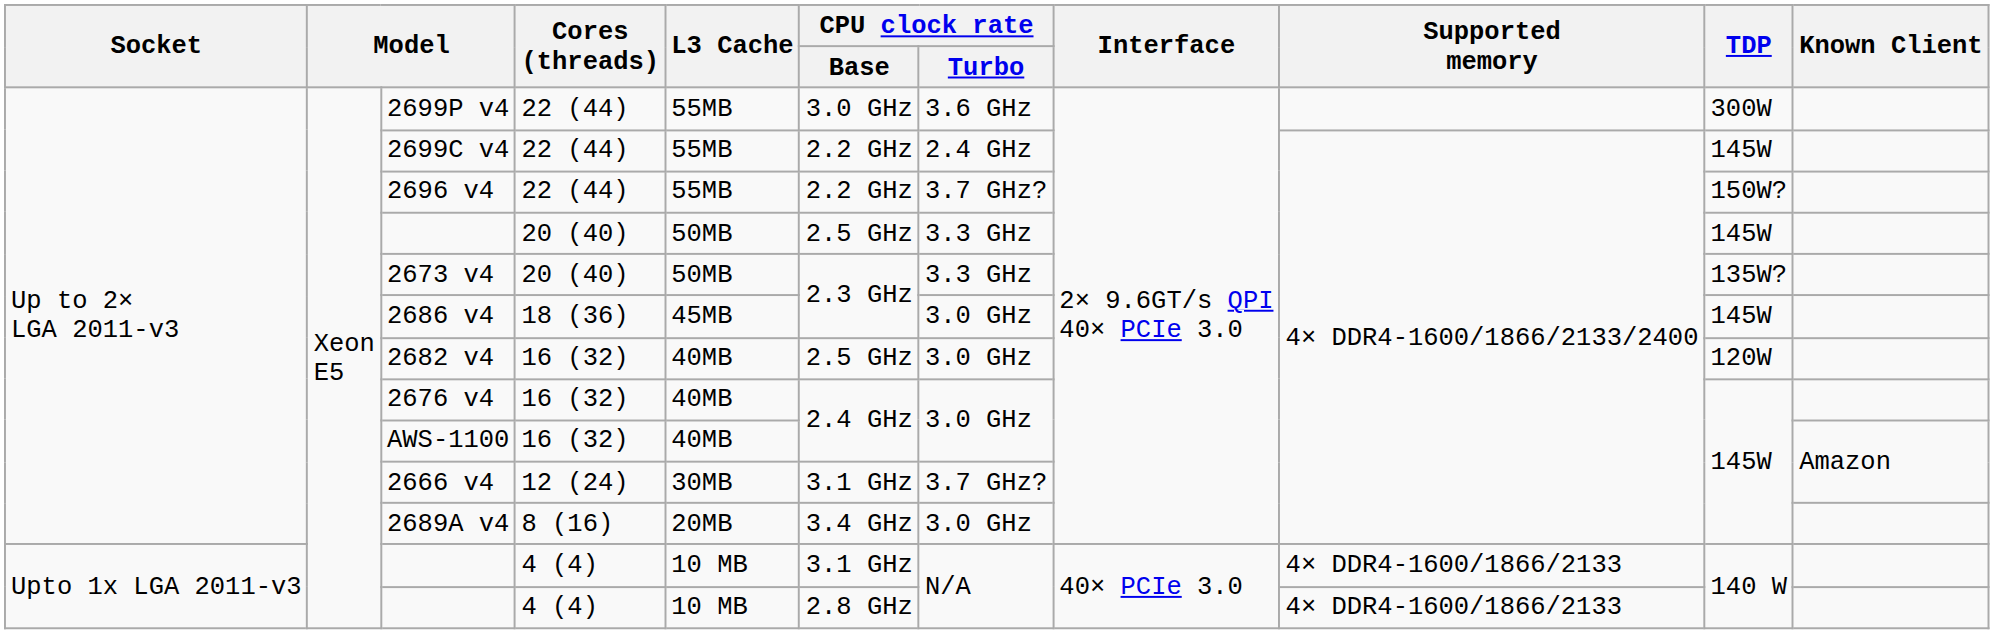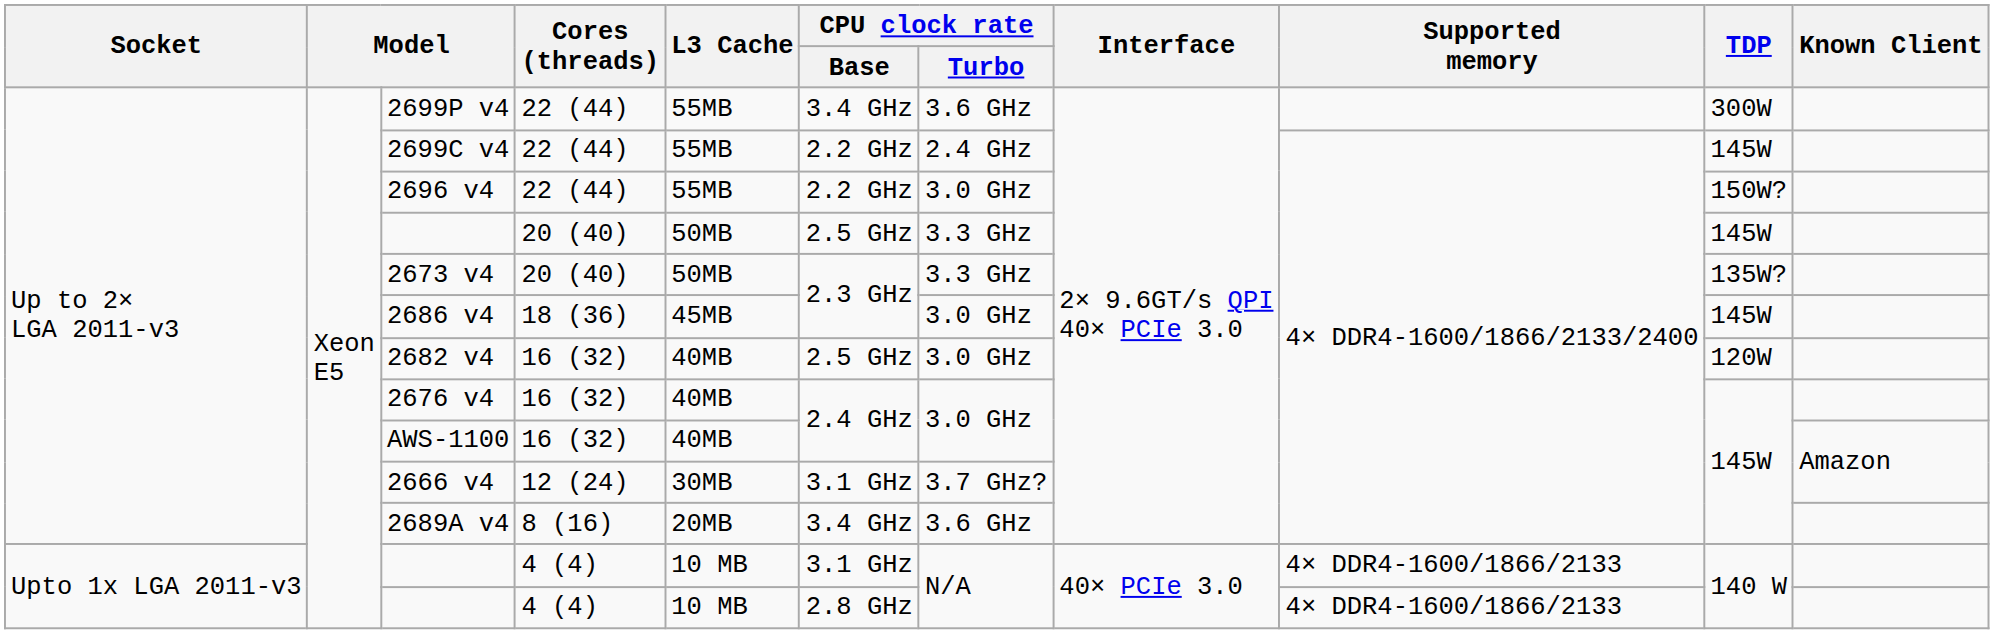 <table class="wikitable">
 <tr>
 <th rowspan="2">Socket</th>
 <th colspan="2" rowspan="2">Model</th>
 <th rowspan="2">Cores<br>(threads)</th>
 <th rowspan="2">L3 Cache</th>
 <th colspan="2">CPU <a href='#'>clock rate</a></th>
 <th rowspan="2">Interface</th>
 <th rowspan="2">Supported<br>memory</th>
 <th rowspan="2"><a href='#'>TDP</a></th>
 <th rowspan="2">Known Client</th>
 </tr>
 <tr>
 <th>Base</th>
 <th><a href='#'>Turbo</a></th>
 </tr>
 <tr>
 <td rowspan="11">Up to 2×<br>LGA 2011-v3</td>
 <td rowspan="13">Xeon<br>E5</td>
 <td>2699P v4</td>
 <td>22 (44)</td>
 <td>55MB</td>
-<td>3.0 GHz</td>
+<td>3.4 GHz</td>
 <td>3.6 GHz</td>
 <td rowspan="11">2× 9.6GT/s <a href='#'>QPI</a><br>40× <a href='#'>PCIe</a> 3.0</td>
 <td></td>
 <td>300W</td>
 <td></td>
 </tr>
 <tr>
 <td>2699C v4</td>
 <td>22 (44)</td>
 <td>55MB</td>
 <td>2.2 GHz</td>
 <td>2.4 GHz</td>
 <td rowspan="10">4× DDR4-1600/1866/2133/2400</td>
 <td>145W</td>
 <td></td>
 </tr>
 <tr>
 <td>2696 v4</td>
 <td>22 (44)</td>
 <td>55MB</td>
 <td>2.2 GHz</td>
-<td>3.7 GHz?</td>
+<td>3.0 GHz</td>
 <td>150W?</td>
 <td></td>
 </tr>
 <tr>
 <td></td>
 <td>20 (40)</td>
 <td>50MB</td>
 <td>2.5 GHz</td>
 <td>3.3 GHz</td>
 <td>145W</td>
 <td></td>
 </tr>
 <tr>
 <td>2673 v4</td>
 <td>20 (40)</td>
 <td>50MB</td>
 <td rowspan="2">2.3 GHz</td>
 <td>3.3 GHz</td>
 <td>135W?</td>
 <td></td>
 </tr>
 <tr>
 <td>2686 v4</td>
 <td>18 (36)</td>
 <td>45MB</td>
 <td>3.0 GHz</td>
 <td>145W</td>
 <td></td>
 </tr>
 <tr>
 <td>2682 v4</td>
 <td>16 (32)</td>
 <td>40MB</td>
 <td>2.5 GHz</td>
 <td>3.0 GHz</td>
 <td>120W</td>
 <td></td>
 </tr>
 <tr>
 <td>2676 v4</td>
 <td>16 (32)</td>
 <td>40MB</td>
 <td rowspan="2">2.4 GHz</td>
 <td rowspan="2">3.0 GHz</td>
 <td rowspan="4">145W</td>
 <td></td>
 </tr>
 <tr>
 <td>AWS-1100</td>
 <td>16 (32)</td>
 <td>40MB</td>
 <td rowspan="2">Amazon</td>
 </tr>
 <tr>
 <td>2666 v4</td>
 <td>12 (24)</td>
 <td>30MB</td>
 <td>3.1 GHz</td>
 <td>3.7 GHz?</td>
 </tr>
 <tr>
 <td>2689A v4</td>
 <td>8 (16)</td>
 <td>20MB</td>
 <td>3.4 GHz</td>
-<td>3.0 GHz</td>
+<td>3.6 GHz</td>
 <td></td>
 </tr>
 <tr>
 <td rowspan="2">Upto 1x LGA 2011-v3</td>
 <td></td>
 <td>4 (4)</td>
 <td>10 MB</td>
 <td>3.1 GHz</td>
 <td rowspan="2">N/A</td>
 <td rowspan="2">40× <a href='#'>PCIe</a> 3.0</td>
 <td>4× DDR4-1600/1866/2133</td>
 <td rowspan="2">140 W</td>
 <td></td>
 </tr>
 <tr>
 <td></td>
 <td>4 (4)</td>
 <td>10 MB</td>
 <td>2.8 GHz</td>
 <td>4× DDR4-1600/1866/2133</td>
 <td></td>
 </tr>
 </table>
